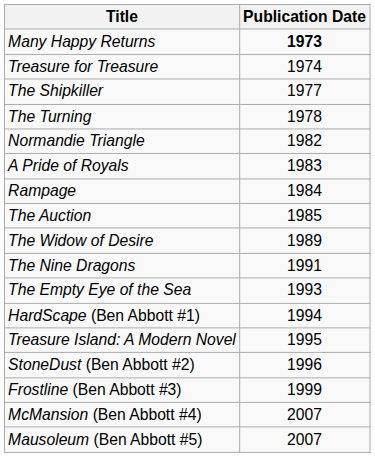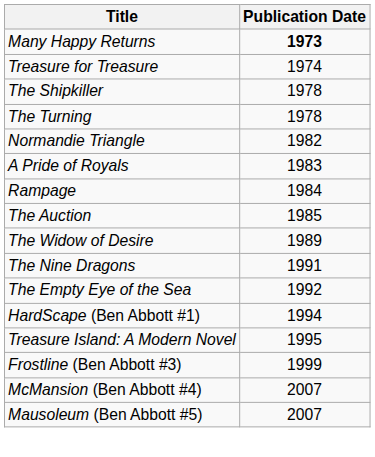 <table class=wikitable>
 <tr>
 <th>Title</th>
 <th>Publication Date</th>
 </tr>
 <tr>
 <td><em>Many Happy Returns</em></td>
 <td style="text-align:center"><strong>1973</strong></td>
 </tr>
 <tr>
 <td><em>Treasure for Treasure</em></td>
 <td style="text-align:center">1974</td>
 </tr>
 <tr>
 <td><em>The Shipkiller</em></td>
-<td style="text-align:center">1977</td>
+<td style="text-align:center">1978</td>
 </tr>
 <tr>
 <td><em>The Turning</em></td>
 <td style="text-align:center">1978</td>
 </tr>
 <tr>
 <td><em>Normandie Triangle</em></td>
 <td style="text-align:center">1982</td>
 </tr>
 <tr>
 <td><em>A Pride of Royals</em></td>
 <td style="text-align:center">1983</td>
 </tr>
 <tr>
 <td><em>Rampage</em></td>
 <td style="text-align:center">1984</td>
 </tr>
 <tr>
 <td><em>The Auction</em></td>
 <td style="text-align:center">1985</td>
 </tr>
 <tr>
 <td><em>The Widow of Desire</em></td>
 <td style="text-align:center">1989</td>
 </tr>
 <tr>
 <td><em>The Nine Dragons</em></td>
 <td style="text-align:center">1991</td>
 </tr>
 <tr>
 <td><em>The Empty Eye of the Sea</em></td>
-<td style="text-align:center">1993</td>
+<td style="text-align:center">1992</td>
 </tr>
 <tr>
 <td><em>HardScape</em> (Ben Abbott #1)</td>
 <td style="text-align:center">1994</td>
 </tr>
 <tr>
 <td><em>Treasure Island: A Modern Novel</em></td>
 <td style="text-align:center">1995</td>
-</tr>
-<tr>
-<td><em>StoneDust</em> (Ben Abbott #2)</td>
-<td style="text-align:center">1996</td>
 </tr>
 <tr>
 <td><em>Frostline</em> (Ben Abbott #3)</td>
 <td style="text-align:center">1999</td>
 </tr>
 <tr>
 <td><em>McMansion</em> (Ben Abbott #4)</td>
 <td style="text-align:center">2007</td>
 </tr>
 <tr>
 <td><em>Mausoleum</em> (Ben Abbott #5)</td>
 <td style="text-align:center">2007</td>
 </tr>
 </table>
